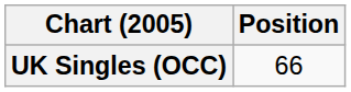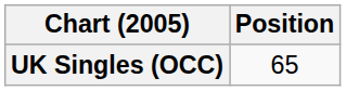 <table class="wikitable plainrowheaders" style="text-align:center">
 <tr>
 <th scope="col">Chart (2005)</th>
 <th scope="col">Position</th>
 </tr>
 <tr>
 <th scope="row">UK Singles (OCC)</th>
-<td>66</td>
+<td>65</td>
 </tr>
 </table>
